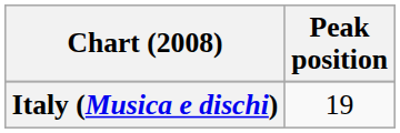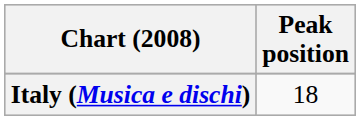 <table class="wikitable sortable plainrowheaders" style="text-align:center">
 <tr>
 <th scope="col">Chart (2008)</th>
 <th scope="col">Peak<br>position</th>
 </tr>
 <tr>
 </tr>
 <tr>
 <th scope="row">Italy (<em><a href='#'>Musica e dischi</a></em>)</th>
-<td>19</td>
+<td>18</td>
 </tr>
 </table>
